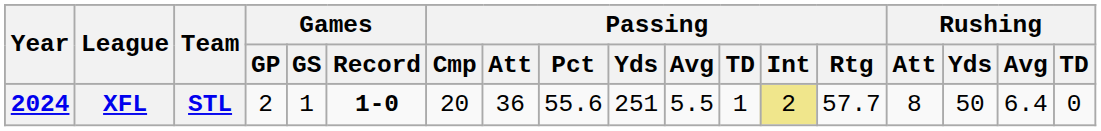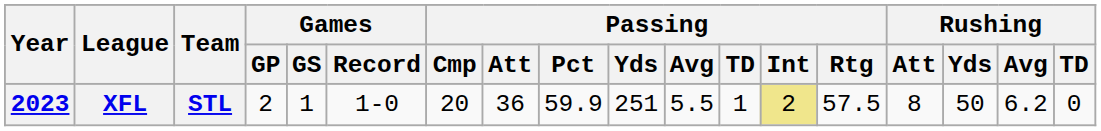 <table class="wikitable" style="text-align:center;">
 <tr>
 <th rowspan="2">Year</th>
 <th rowspan="2">League</th>
 <th rowspan="2">Team</th>
 <th colspan="3">Games</th>
 <th colspan="8">Passing</th>
 <th colspan="4">Rushing</th>
 </tr>
 <tr>
 <th>GP</th>
 <th>GS</th>
 <th>Record</th>
 <th>Cmp</th>
 <th>Att</th>
 <th>Pct</th>
 <th>Yds</th>
 <th>Avg</th>
 <th>TD</th>
 <th>Int</th>
 <th>Rtg</th>
 <th>Att</th>
 <th>Yds</th>
 <th>Avg</th>
 <th>TD</th>
 </tr>
 <tr>
-<th><a href='#'>2024</a></th>
+<th><a href='#'>2023</a></th>
 <th><a href='#'>XFL</a></th>
 <th><a href='#'>STL</a></th>
 <td>2</td>
 <td>1</td>
-<td><strong>1-0</strong></td>
+<td>1-0</td>
 <td>20</td>
 <td>36</td>
-<td>55.6</td>
+<td>59.9</td>
 <td>251</td>
 <td>5.5</td>
 <td>1</td>
 <td style="background: khaki;">2</td>
-<td>57.7</td>
+<td>57.5</td>
 <td>8</td>
 <td>50</td>
-<td>6.4</td>
+<td>6.2</td>
 <td>0</td>
 </tr>
 </table>
